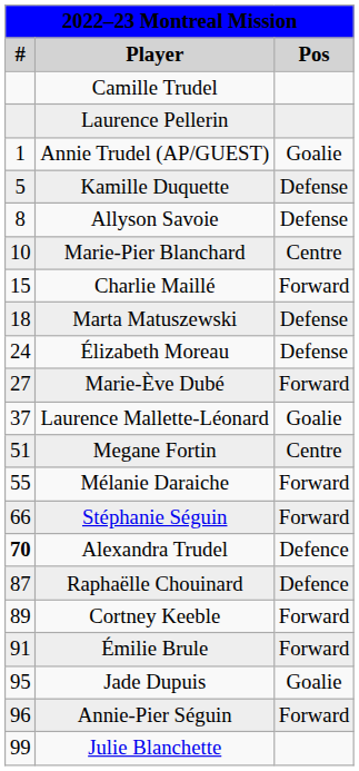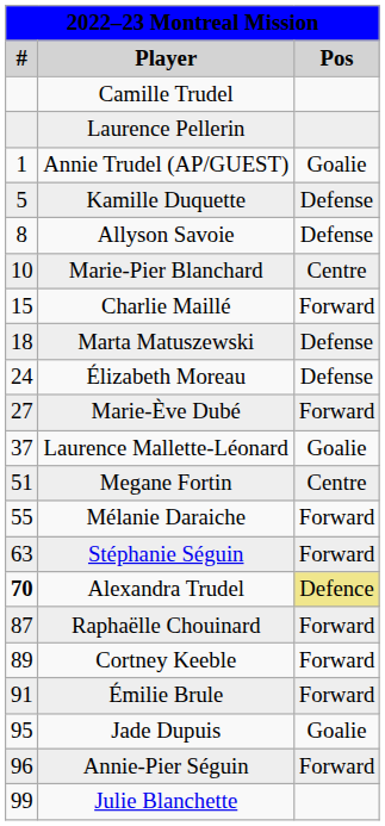 <table class="wikitable" style="text-align:Center">
 <tr align=Center>
 <th style=background:#0000FF colspan=3><span>2022–23 Montreal Mission</span></th>
 </tr>
 <tr bgcolor=lightgrey>
 <td><strong>#</strong></td>
 <td><strong>Player</strong></td>
 <td><strong>Pos</strong></td>
 </tr>
 <tr>
 <td></td>
 <td>Camille Trudel</td>
 <td></td>
 </tr>
 <tr bgcolor="#eeeeee">
 <td></td>
 <td>Laurence Pellerin</td>
 <td></td>
 </tr>
 <tr>
 <td>1</td>
 <td>Annie Trudel (AP/GUEST)</td>
 <td>Goalie</td>
 </tr>
 <tr bgcolor="#eeeeee">
 <td>5</td>
 <td>Kamille Duquette</td>
 <td>Defense</td>
 </tr>
 <tr>
 <td>8</td>
 <td>Allyson Savoie</td>
 <td>Defense</td>
 </tr>
 <tr bgcolor="#eeeeee">
 <td>10</td>
 <td>Marie-Pier Blanchard</td>
 <td>Centre</td>
 </tr>
 <tr>
 <td>15</td>
 <td>Charlie Maillé</td>
 <td>Forward</td>
 </tr>
 <tr bgcolor="#eeeeee">
 <td>18</td>
 <td>Marta Matuszewski</td>
 <td>Defense</td>
 </tr>
 <tr>
 <td>24</td>
 <td>Élizabeth Moreau</td>
 <td>Defense</td>
 </tr>
 <tr bgcolor="#eeeeee">
 <td>27</td>
 <td>Marie-Ève Dubé</td>
 <td>Forward</td>
 </tr>
 <tr>
 <td>37</td>
 <td>Laurence Mallette-Léonard</td>
 <td>Goalie</td>
 </tr>
 <tr bgcolor="#eeeeee">
 <td>51</td>
 <td>Megane Fortin</td>
 <td>Centre</td>
 </tr>
 <tr>
 <td>55</td>
 <td>Mélanie Daraiche</td>
 <td>Forward</td>
 </tr>
 <tr bgcolor="#eeeeee">
-<td>66</td>
+<td>63</td>
 <td><a href='#'>Stéphanie Séguin</a></td>
 <td>Forward</td>
 </tr>
 <tr>
 <td><strong>70</strong></td>
 <td>Alexandra Trudel</td>
-<td>Defence</td>
+<td style="background: khaki;">Defence</td>
 </tr>
 <tr bgcolor="#eeeeee">
 <td>87</td>
 <td>Raphaëlle Chouinard</td>
-<td>Defence</td>
+<td>Forward</td>
 </tr>
 <tr>
 <td>89</td>
 <td>Cortney Keeble</td>
 <td>Forward</td>
 </tr>
 <tr bgcolor="#eeeeee">
 <td>91</td>
 <td>Émilie Brule</td>
 <td>Forward</td>
 </tr>
 <tr>
 <td>95</td>
 <td>Jade Dupuis</td>
 <td>Goalie</td>
 </tr>
 <tr bgcolor="#eeeeee">
 <td>96</td>
 <td>Annie-Pier Séguin</td>
 <td>Forward</td>
 </tr>
 <tr>
 <td>99</td>
 <td><a href='#'>Julie Blanchette</a></td>
 <td></td>
 </tr>
 </table>
